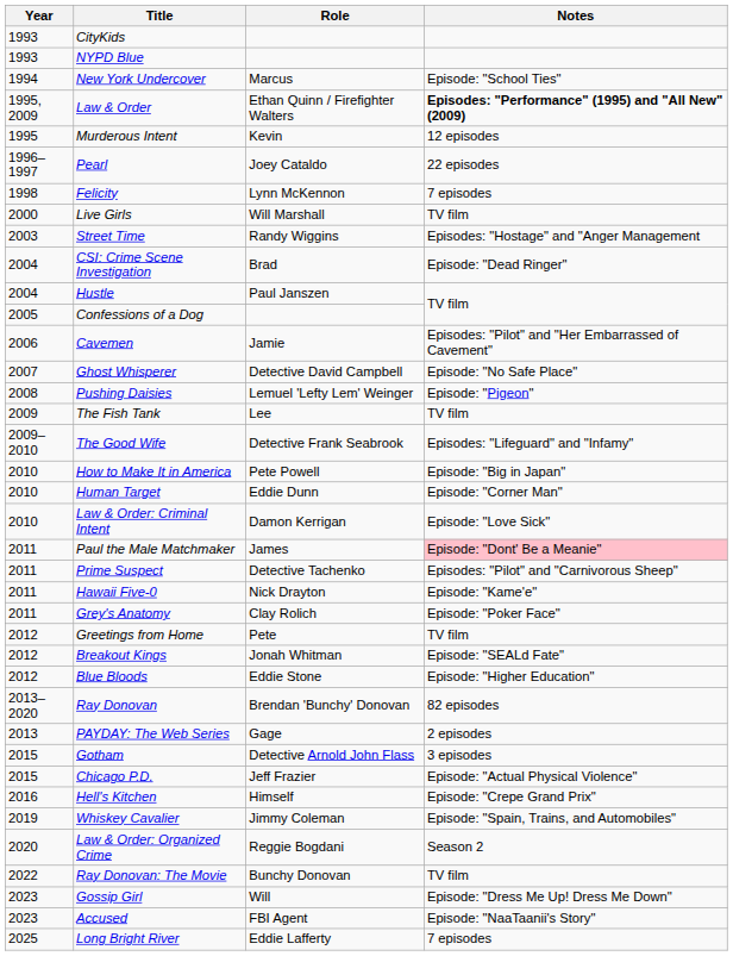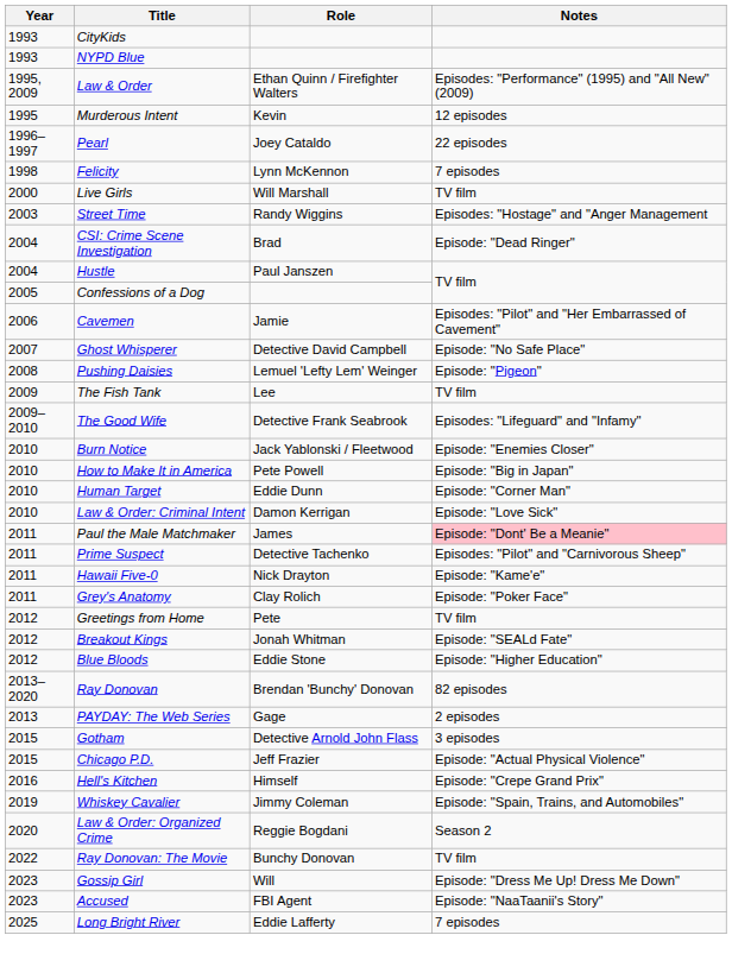 <table class="wikitable sortable">
 <tr>
 <th>Year</th>
 <th>Title</th>
 <th>Role</th>
 <th class=unsortable>Notes</th>
 </tr>
 <tr>
 <td>1993</td>
 <td><em>CityKids</em></td>
 <td></td>
 <td></td>
 </tr>
 <tr>
 <td>1993</td>
 <td><em><a href='#'>NYPD Blue</a></em></td>
 <td></td>
 <td></td>
 </tr>
 <tr>
-<td>1994</td>
-<td><em><a href='#'>New York Undercover</a></em></td>
-<td>Marcus</td>
-<td>Episode: "School Ties"</td>
-</tr>
-<tr>
 <td>1995, 2009</td>
 <td><em><a href='#'>Law & Order</a></em></td>
 <td>Ethan Quinn / Firefighter Walters</td>
-<td><strong>Episodes: "Performance" (1995) and "All New" (2009)</strong></td>
+<td>Episodes: "Performance" (1995) and "All New" (2009)</td>
 </tr>
 <tr>
 <td>1995</td>
 <td><em>Murderous Intent</em></td>
 <td>Kevin</td>
 <td>12 episodes</td>
 </tr>
 <tr>
 <td>1996–1997</td>
 <td><em><a href='#'>Pearl</a></em></td>
 <td>Joey Cataldo</td>
 <td>22 episodes</td>
 </tr>
 <tr>
 <td>1998</td>
 <td><em><a href='#'>Felicity</a></em></td>
 <td>Lynn McKennon</td>
 <td>7 episodes</td>
 </tr>
 <tr>
 <td>2000</td>
 <td><em>Live Girls</em></td>
 <td>Will Marshall</td>
 <td>TV film</td>
 </tr>
 <tr>
 <td>2003</td>
 <td><em><a href='#'>Street Time</a></em></td>
 <td>Randy Wiggins</td>
 <td>Episodes: "Hostage" and "Anger Management</td>
 </tr>
 <tr>
 <td>2004</td>
 <td><em><a href='#'>CSI: Crime Scene Investigation</a></em></td>
 <td>Brad</td>
 <td>Episode: "Dead Ringer"</td>
 </tr>
 <tr>
 <td>2004</td>
 <td><em><a href='#'>Hustle</a></em></td>
 <td>Paul Janszen</td>
 <td rowspan=2>TV film</td>
 </tr>
 <tr>
 <td>2005</td>
 <td><em>Confessions of a Dog</em></td>
 <td></td>
 </tr>
 <tr>
 <td>2006</td>
 <td><em><a href='#'>Cavemen</a></em></td>
 <td>Jamie</td>
 <td>Episodes: "Pilot" and "Her Embarrassed of Cavement"</td>
 </tr>
 <tr>
 <td>2007</td>
 <td><em><a href='#'>Ghost Whisperer</a></em></td>
 <td>Detective David Campbell</td>
 <td>Episode: "No Safe Place"</td>
 </tr>
 <tr>
 <td>2008</td>
 <td><em><a href='#'>Pushing Daisies</a></em></td>
 <td>Lemuel 'Lefty Lem' Weinger</td>
 <td>Episode: "<a href='#'>Pigeon</a>"</td>
 </tr>
 <tr>
 <td>2009</td>
 <td><em>The Fish Tank</em></td>
 <td>Lee</td>
 <td>TV film</td>
 </tr>
 <tr>
 <td>2009–2010</td>
 <td><em><a href='#'>The Good Wife</a></em></td>
 <td>Detective Frank Seabrook</td>
 <td>Episodes: "Lifeguard" and "Infamy"</td>
+</tr>
+<tr>
+<td>2010</td>
+<td><em><a href='#'>Burn Notice</a></em></td>
+<td>Jack Yablonski / Fleetwood</td>
+<td>Episode: "Enemies Closer"</td>
 </tr>
 <tr>
 <td>2010</td>
 <td><em><a href='#'>How to Make It in America</a></em></td>
 <td>Pete Powell</td>
 <td>Episode: "Big in Japan"</td>
 </tr>
 <tr>
 <td>2010</td>
 <td><em><a href='#'>Human Target</a></em></td>
 <td>Eddie Dunn</td>
 <td>Episode: "Corner Man"</td>
 </tr>
 <tr>
 <td>2010</td>
 <td><em><a href='#'>Law & Order: Criminal Intent</a></em></td>
 <td>Damon Kerrigan</td>
 <td>Episode: "Love Sick"</td>
 </tr>
 <tr>
 <td>2011</td>
 <td><em>Paul the Male Matchmaker</em></td>
 <td>James</td>
 <td style="background: pink;">Episode: "Dont' Be a Meanie"</td>
 </tr>
 <tr>
 <td>2011</td>
 <td><em><a href='#'>Prime Suspect</a></em></td>
 <td>Detective Tachenko</td>
 <td>Episodes: "Pilot" and "Carnivorous Sheep"</td>
 </tr>
 <tr>
 <td>2011</td>
 <td><em><a href='#'>Hawaii Five-0</a></em></td>
 <td>Nick Drayton</td>
 <td>Episode: "Kame'e"</td>
 </tr>
 <tr>
 <td>2011</td>
 <td><em><a href='#'>Grey's Anatomy</a></em></td>
 <td>Clay Rolich</td>
 <td>Episode: "Poker Face"</td>
 </tr>
 <tr>
 <td>2012</td>
 <td><em>Greetings from Home</em></td>
 <td>Pete</td>
 <td>TV film</td>
 </tr>
 <tr>
 <td>2012</td>
 <td><em><a href='#'>Breakout Kings</a></em></td>
 <td>Jonah Whitman</td>
 <td>Episode: "SEALd Fate"</td>
 </tr>
 <tr>
 <td>2012</td>
 <td><em><a href='#'>Blue Bloods</a></em></td>
 <td>Eddie Stone</td>
 <td>Episode: "Higher Education"</td>
 </tr>
 <tr>
 <td>2013–2020</td>
 <td><em><a href='#'>Ray Donovan</a></em></td>
 <td>Brendan 'Bunchy' Donovan</td>
 <td>82 episodes</td>
 </tr>
 <tr>
 <td>2013</td>
 <td><em><a href='#'>PAYDAY: The Web Series</a></em></td>
 <td>Gage</td>
 <td>2 episodes</td>
 </tr>
 <tr>
 <td>2015</td>
 <td><em><a href='#'>Gotham</a></em></td>
 <td>Detective <a href='#'>Arnold John Flass</a></td>
 <td>3 episodes</td>
 </tr>
 <tr>
 <td>2015</td>
 <td><em><a href='#'>Chicago P.D.</a></em></td>
 <td>Jeff Frazier</td>
 <td>Episode: "Actual Physical Violence"</td>
 </tr>
 <tr>
 <td>2016</td>
 <td><em><a href='#'>Hell's Kitchen</a></em></td>
 <td>Himself</td>
 <td>Episode: "Crepe Grand Prix"</td>
 </tr>
 <tr>
 <td>2019</td>
 <td><em><a href='#'>Whiskey Cavalier</a></em></td>
 <td>Jimmy Coleman</td>
 <td>Episode: "Spain, Trains, and Automobiles"</td>
 </tr>
 <tr>
 <td>2020</td>
 <td><em><a href='#'>Law & Order: Organized Crime</a></em></td>
 <td>Reggie Bogdani</td>
 <td>Season 2</td>
 </tr>
 <tr>
 <td>2022</td>
 <td><em><a href='#'>Ray Donovan: The Movie</a></em></td>
 <td>Bunchy Donovan</td>
 <td>TV film</td>
 </tr>
 <tr>
 <td>2023</td>
 <td><em><a href='#'>Gossip Girl</a></em></td>
 <td>Will</td>
 <td>Episode: "Dress Me Up! Dress Me Down"</td>
 </tr>
 <tr>
 <td>2023</td>
 <td><em><a href='#'>Accused</a></em></td>
 <td>FBI Agent</td>
 <td>Episode: "NaaTaanii's Story"</td>
 </tr>
 <tr>
 <td>2025</td>
 <td><em><a href='#'>Long Bright River</a></em></td>
 <td>Eddie Lafferty</td>
 <td>7 episodes</td>
 </tr>
 </table>
